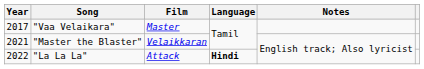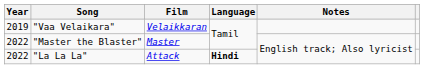 <table class="wikitable">
 <tr style="background:#cccccf; text-align:center;">
 <th>Year</th>
 <th>Song</th>
 <th>Film</th>
 <th>Language</th>
 <th>Notes</th>
 <th scope="col" class="sortable"></th>
 </tr>
 <tr>
-<td>2017</td>
+<td>2019</td>
 <td>"Vaa Velaikara"</td>
-<td><em><a href='#'>Master</a></em></td>
+<td><em><a href='#'>Velaikkaran</a></em></td>
 <td rowspan="2">Tamil</td>
 <td></td>
 <td></td>
 </tr>
 <tr>
-<td>2021</td>
+<td>2022</td>
 <td>"Master the Blaster"</td>
-<td><em><a href='#'>Velaikkaran</a></em></td>
+<td><em><a href='#'>Master</a></em></td>
 <td rowspan="2">English track; Also lyricist</td>
 <td></td>
 </tr>
 <tr>
 <td>2022</td>
 <td>"La La La"</td>
 <td><em><a href='#'>Attack</a></em></td>
 <td><strong>Hindi</strong></td>
 <td></td>
 </tr>
 </table>
